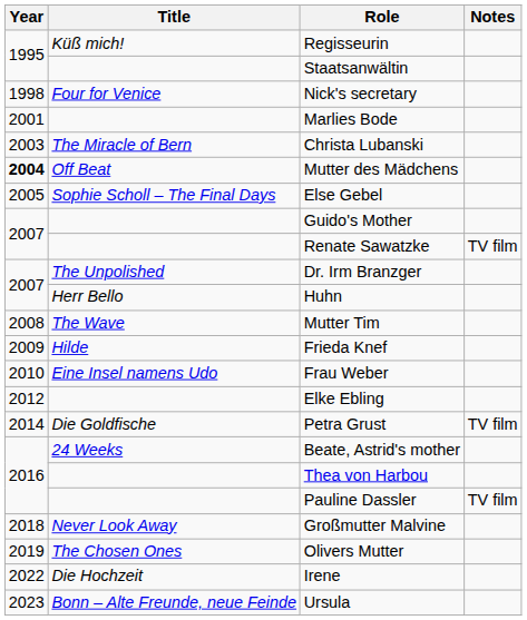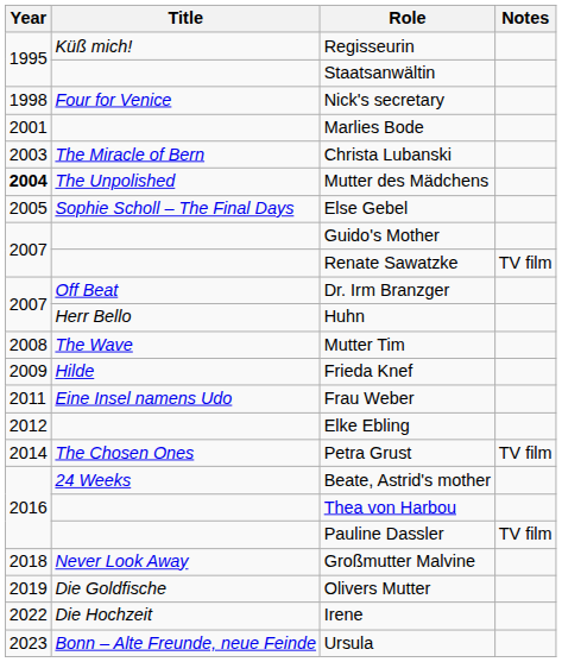 <table class="wikitable">
 <tr>
 <th>Year</th>
 <th>Title</th>
 <th>Role</th>
 <th>Notes</th>
 </tr>
 <tr>
 <td rowspan=2>1995</td>
 <td><em>Küß mich!</em></td>
 <td>Regisseurin</td>
 <td></td>
 </tr>
 <tr>
 <td><em></em></td>
 <td>Staatsanwältin</td>
 <td></td>
 </tr>
 <tr>
 <td>1998</td>
 <td><em><a href='#'>Four for Venice</a></em></td>
 <td>Nick's secretary</td>
 <td></td>
 </tr>
 <tr>
 <td>2001</td>
 <td><em></em></td>
 <td>Marlies Bode</td>
 <td></td>
 </tr>
 <tr>
 <td>2003</td>
 <td><em><a href='#'>The Miracle of Bern</a></em></td>
 <td>Christa Lubanski</td>
 <td></td>
 </tr>
 <tr>
 <td><strong>2004</strong></td>
-<td><em><a href='#'>Off Beat</a></em></td>
+<td><em><a href='#'>The Unpolished</a></em></td>
 <td>Mutter des Mädchens</td>
 <td></td>
 </tr>
 <tr>
 <td>2005</td>
 <td><em><a href='#'>Sophie Scholl – The Final Days</a></em></td>
 <td>Else Gebel</td>
 <td></td>
 </tr>
 <tr>
 <td rowspan=2>2007</td>
 <td><em></em></td>
 <td>Guido's Mother</td>
 <td></td>
 </tr>
 <tr>
 <td><em></em></td>
 <td>Renate Sawatzke</td>
 <td>TV film</td>
 </tr>
 <tr>
 <td rowspan=2>2007</td>
-<td><em><a href='#'>The Unpolished</a></em></td>
+<td><em><a href='#'>Off Beat</a></em></td>
 <td>Dr. Irm Branzger</td>
 <td></td>
 </tr>
 <tr>
 <td><em>Herr Bello</em></td>
 <td>Huhn</td>
 <td></td>
 </tr>
 <tr>
 <td>2008</td>
 <td><em><a href='#'>The Wave</a></em></td>
 <td>Mutter Tim</td>
 <td></td>
 </tr>
 <tr>
 <td>2009</td>
 <td><em><a href='#'>Hilde</a></em></td>
 <td>Frieda Knef</td>
 <td></td>
 </tr>
 <tr>
-<td>2010</td>
+<td>2011</td>
 <td><em><a href='#'>Eine Insel namens Udo</a></em></td>
 <td>Frau Weber</td>
 <td></td>
 </tr>
 <tr>
 <td>2012</td>
 <td><em></em></td>
 <td>Elke Ebling</td>
 <td></td>
 </tr>
 <tr>
 <td>2014</td>
-<td><em>Die Goldfische</em></td>
+<td><em><a href='#'>The Chosen Ones</a></em></td>
 <td>Petra Grust</td>
 <td>TV film</td>
 </tr>
 <tr>
 <td rowspan=3>2016</td>
 <td><em><a href='#'>24 Weeks</a></em></td>
 <td>Beate, Astrid's mother</td>
 <td></td>
 </tr>
 <tr>
 <td><em></em></td>
 <td><a href='#'>Thea von Harbou</a></td>
 <td></td>
 </tr>
 <tr>
 <td><em></em></td>
 <td>Pauline Dassler</td>
 <td>TV film</td>
 </tr>
 <tr>
 <td>2018</td>
 <td><em><a href='#'>Never Look Away</a></em></td>
 <td>Großmutter Malvine</td>
 <td></td>
 </tr>
 <tr>
 <td>2019</td>
-<td><em><a href='#'>The Chosen Ones</a></em></td>
+<td><em>Die Goldfische</em></td>
 <td>Olivers Mutter</td>
 <td></td>
 </tr>
 <tr>
 <td>2022</td>
 <td><em>Die Hochzeit</em></td>
 <td>Irene</td>
 <td></td>
 </tr>
 <tr>
 <td>2023</td>
 <td><em><a href='#'>Bonn – Alte Freunde, neue Feinde</a></em></td>
 <td>Ursula</td>
 <td></td>
 </tr>
 </table>
